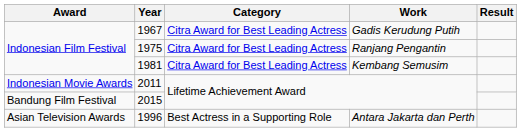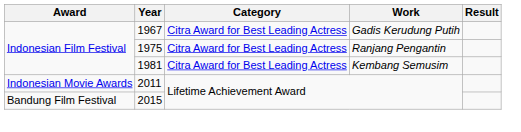 <table class="wikitable sortable">
 <tr>
 <th>Award</th>
 <th>Year</th>
 <th>Category</th>
 <th>Work</th>
 <th>Result</th>
 </tr>
 <tr>
 <td rowspan= "3"><a href='#'>Indonesian Film Festival</a></td>
 <td>1967</td>
 <td><a href='#'>Citra Award for Best Leading Actress</a></td>
 <td><em>Gadis Kerudung Putih</em></td>
 <td></td>
 </tr>
 <tr>
 <td>1975</td>
 <td><a href='#'>Citra Award for Best Leading Actress</a></td>
 <td><em>Ranjang Pengantin</em></td>
 <td></td>
 </tr>
 <tr>
 <td>1981</td>
 <td><a href='#'>Citra Award for Best Leading Actress</a></td>
 <td><em>Kembang Semusim</em></td>
 <td></td>
 </tr>
 <tr>
 <td><a href='#'>Indonesian Movie Awards</a></td>
 <td>2011</td>
 <td rowspan= "2" colspan="2">Lifetime Achievement Award</td>
 <td></td>
 </tr>
 <tr>
 <td>Bandung Film Festival</td>
 <td>2015</td>
 <td></td>
 </tr>
-<tr>
-<td>Asian Television Awards</td>
-<td>1996</td>
-<td>Best Actress in a Supporting Role</td>
-<td><em>Antara Jakarta dan Perth</em></td>
-<td></td>
-</tr>
 </table>
